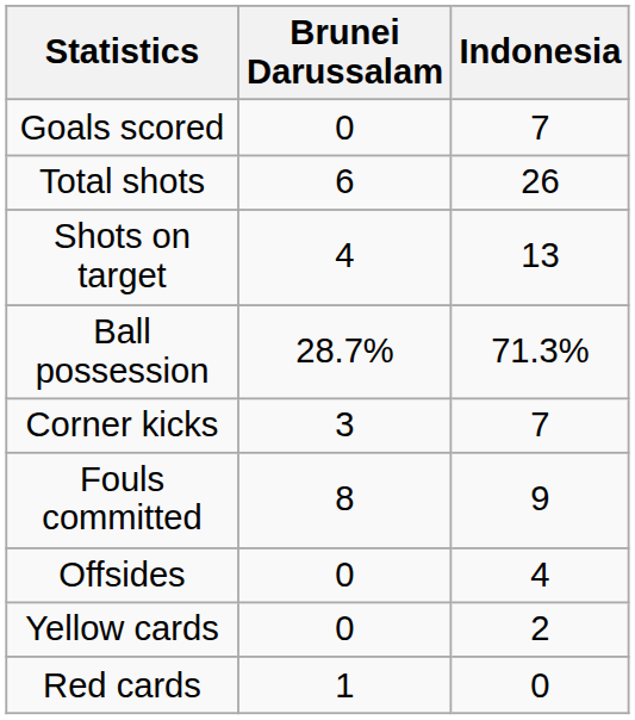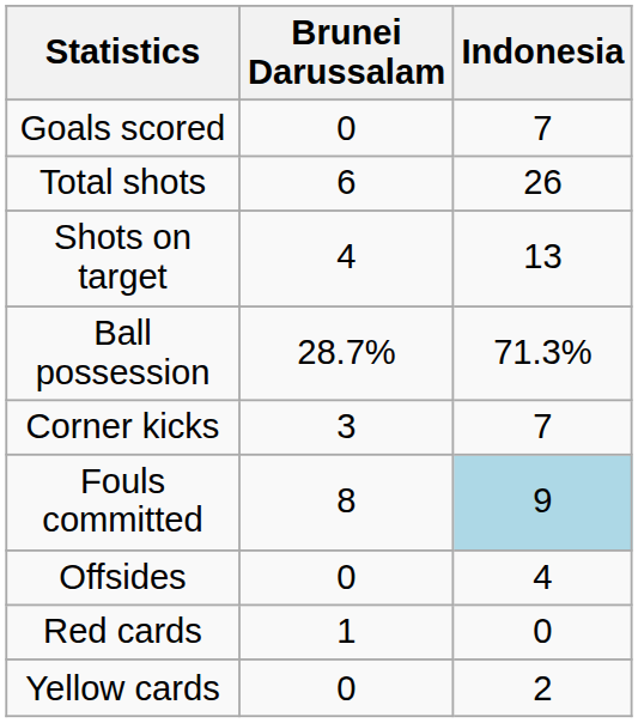 <table class="wikitable" style="text-align:center;margin: auto">
 <tr>
 <th scope=col width=100>Statistics</th>
 <th scope=col width=70>Brunei Darussalam</th>
 <th scope=col width=70>Indonesia</th>
 </tr>
 <tr>
 <td>Goals scored</td>
 <td>0</td>
 <td>7</td>
 </tr>
 <tr>
 <td>Total shots</td>
 <td>6</td>
 <td>26</td>
 </tr>
 <tr>
 <td>Shots on target</td>
 <td>4</td>
 <td>13</td>
 </tr>
 <tr>
 <td>Ball possession</td>
 <td>28.7%</td>
 <td>71.3%</td>
 </tr>
 <tr>
 <td>Corner kicks</td>
 <td>3</td>
 <td>7</td>
 </tr>
 <tr>
 <td>Fouls committed</td>
 <td>8</td>
-<td>9</td>
+<td style="background: lightblue;">9</td>
 </tr>
 <tr>
 <td>Offsides</td>
 <td>0</td>
 <td>4</td>
 </tr>
 <tr>
+<td>Red cards</td>
+<td>1</td>
+<td>0</td>
+</tr>
+<tr>
 <td>Yellow cards</td>
 <td>0</td>
 <td>2</td>
 </tr>
-<tr>
-<td>Red cards</td>
-<td>1</td>
-<td>0</td>
-</tr>
 </table>
